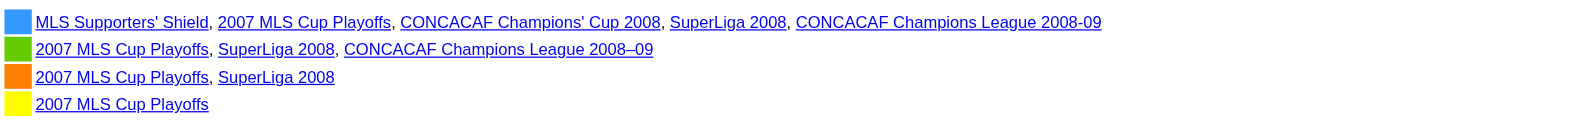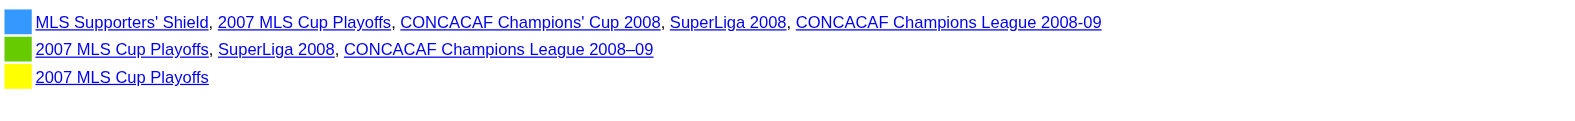 <table width=80%>
 <tr>
 <td style="width: 20px;"></td>
 <td bgcolor=#ffffff></td>
 </tr>
 <tr>
 <td bgcolor=#3399FF></td>
 <td bgcolor=#ffffff><small><a href='#'>MLS Supporters' Shield</a>, <a href='#'>2007 MLS Cup Playoffs</a>, <a href='#'>CONCACAF Champions' Cup 2008</a>, <a href='#'>SuperLiga 2008</a>, <a href='#'>CONCACAF Champions League 2008-09</a></small></td>
 </tr>
 <tr>
 <td bgcolor=#66CC00></td>
 <td bgcolor=#ffffff><small><a href='#'>2007 MLS Cup Playoffs</a>, <a href='#'>SuperLiga 2008</a>, <a href='#'>CONCACAF Champions League 2008–09</a></small></td>
 </tr>
 <tr>
-<td bgcolor=#FF7F00></td>
-<td bgcolor=#ffffff><small><a href='#'>2007 MLS Cup Playoffs</a>, <a href='#'>SuperLiga 2008</a></small></td>
-</tr>
-<tr>
 <td bgcolor=#FFFF00></td>
 <td bgcolor=#ffffff><small><a href='#'>2007 MLS Cup Playoffs</a></small></td>
 </tr>
 </table>
